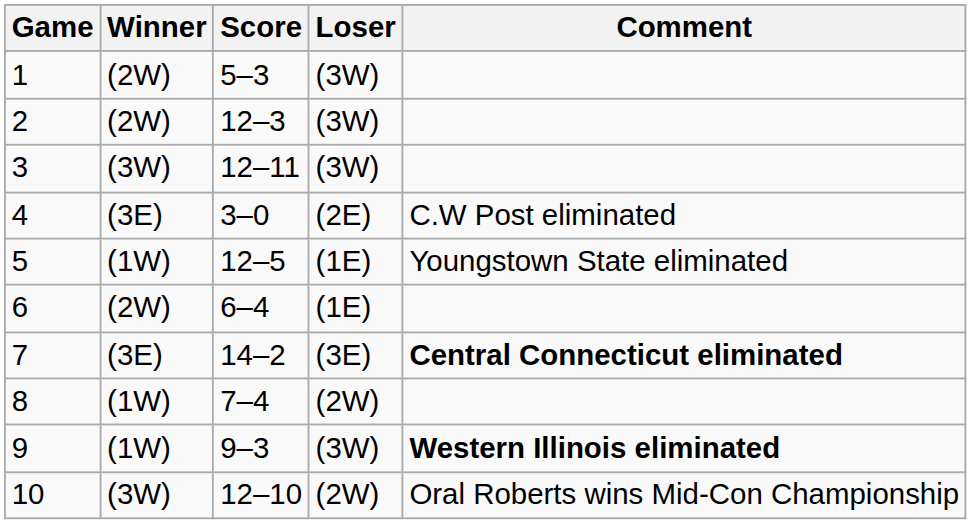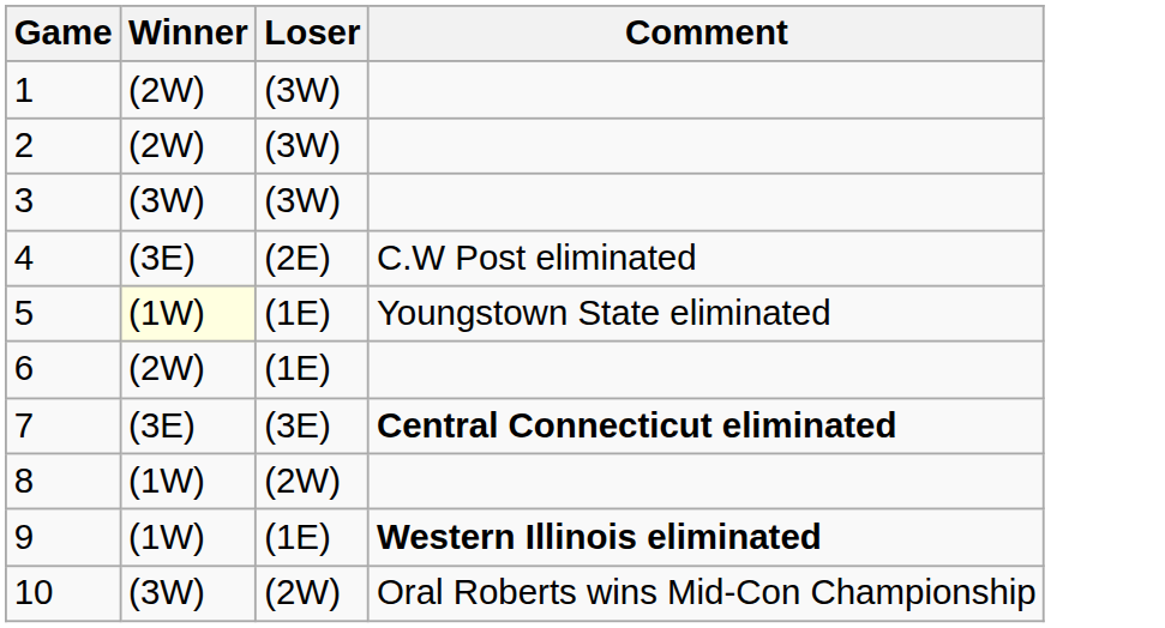 <table class=wikitable>
 <tr>
 <th>Game</th>
 <th>Winner</th>
-<th>Score</th>
 <th>Loser</th>
 <th>Comment</th>
 </tr>
 <tr>
 <td>1</td>
 <td>(2W) </td>
-<td>5–3</td>
 <td>(3W) </td>
 <td></td>
 </tr>
 <tr>
 <td>2</td>
 <td>(2W) </td>
-<td>12–3</td>
 <td>(3W) </td>
 <td></td>
 </tr>
 <tr>
 <td>3</td>
 <td>(3W) </td>
-<td>12–11</td>
 <td>(3W) </td>
 <td></td>
 </tr>
 <tr>
 <td>4</td>
 <td>(3E) </td>
-<td>3–0</td>
 <td>(2E) </td>
 <td>C.W Post eliminated</td>
 </tr>
 <tr>
 <td>5</td>
-<td>(1W) </td>
-<td>12–5</td>
+<td style="background: lightyellow;">(1W) </td>
 <td>(1E) </td>
 <td>Youngstown State eliminated</td>
 </tr>
 <tr>
 <td>6</td>
 <td>(2W) </td>
-<td>6–4</td>
 <td>(1E) </td>
 <td></td>
 </tr>
 <tr>
 <td>7</td>
 <td>(3E) </td>
-<td>14–2</td>
 <td>(3E) </td>
 <td><strong>Central Connecticut eliminated</strong></td>
 </tr>
 <tr>
 <td>8</td>
 <td>(1W) </td>
-<td>7–4</td>
 <td>(2W) </td>
 <td></td>
 </tr>
 <tr>
 <td>9</td>
 <td>(1W) </td>
-<td>9–3</td>
-<td>(3W) </td>
+<td>(1E) </td>
 <td><strong>Western Illinois eliminated</strong></td>
 </tr>
 <tr>
 <td>10</td>
 <td>(3W) </td>
-<td>12–10</td>
 <td>(2W) </td>
 <td>Oral Roberts wins Mid-Con Championship</td>
 </tr>
 </table>
